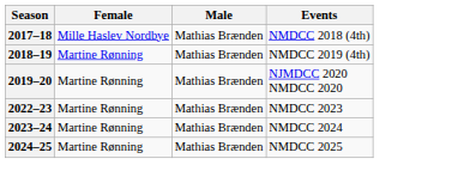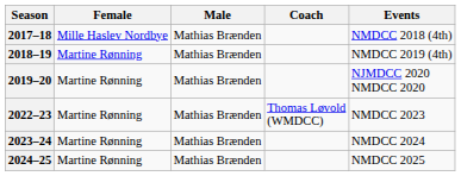 <table class="wikitable">
 <tr>
 <th scope="col">Season</th>
 <th scope="col">Female</th>
 <th scope="col">Male</th>
+<th scope="col">Coach</th>
 <th scope="col">Events</th>
 </tr>
 <tr>
 <th scope="row">2017–18</th>
 <td><a href='#'>Mille Haslev Nordbye</a></td>
 <td>Mathias Brænden</td>
+<td></td>
 <td><a href='#'>NMDCC</a> 2018 (4th)</td>
 </tr>
 <tr>
 <th scope="row">2018–19</th>
 <td><a href='#'>Martine Rønning</a></td>
 <td>Mathias Brænden</td>
+<td></td>
 <td>NMDCC 2019 (4th)</td>
 </tr>
 <tr>
 <th scope="row">2019–20</th>
 <td>Martine Rønning</td>
 <td>Mathias Brænden</td>
+<td></td>
 <td><a href='#'>NJMDCC</a> 2020 <br>NMDCC 2020 </td>
 </tr>
 <tr>
 <th scope="row">2022–23</th>
 <td>Martine Rønning</td>
 <td>Mathias Brænden</td>
+<td><a href='#'>Thomas Løvold</a><br>(WMDCC)</td>
 <td>NMDCC 2023 <br> </td>
 </tr>
 <tr>
 <th scope="row">2023–24</th>
 <td>Martine Rønning</td>
 <td>Mathias Brænden</td>
+<td></td>
 <td>NMDCC 2024 </td>
 </tr>
 <tr>
 <th scope="row">2024–25</th>
 <td>Martine Rønning</td>
 <td>Mathias Brænden</td>
+<td></td>
 <td>NMDCC 2025 </td>
 </tr>
 </table>
